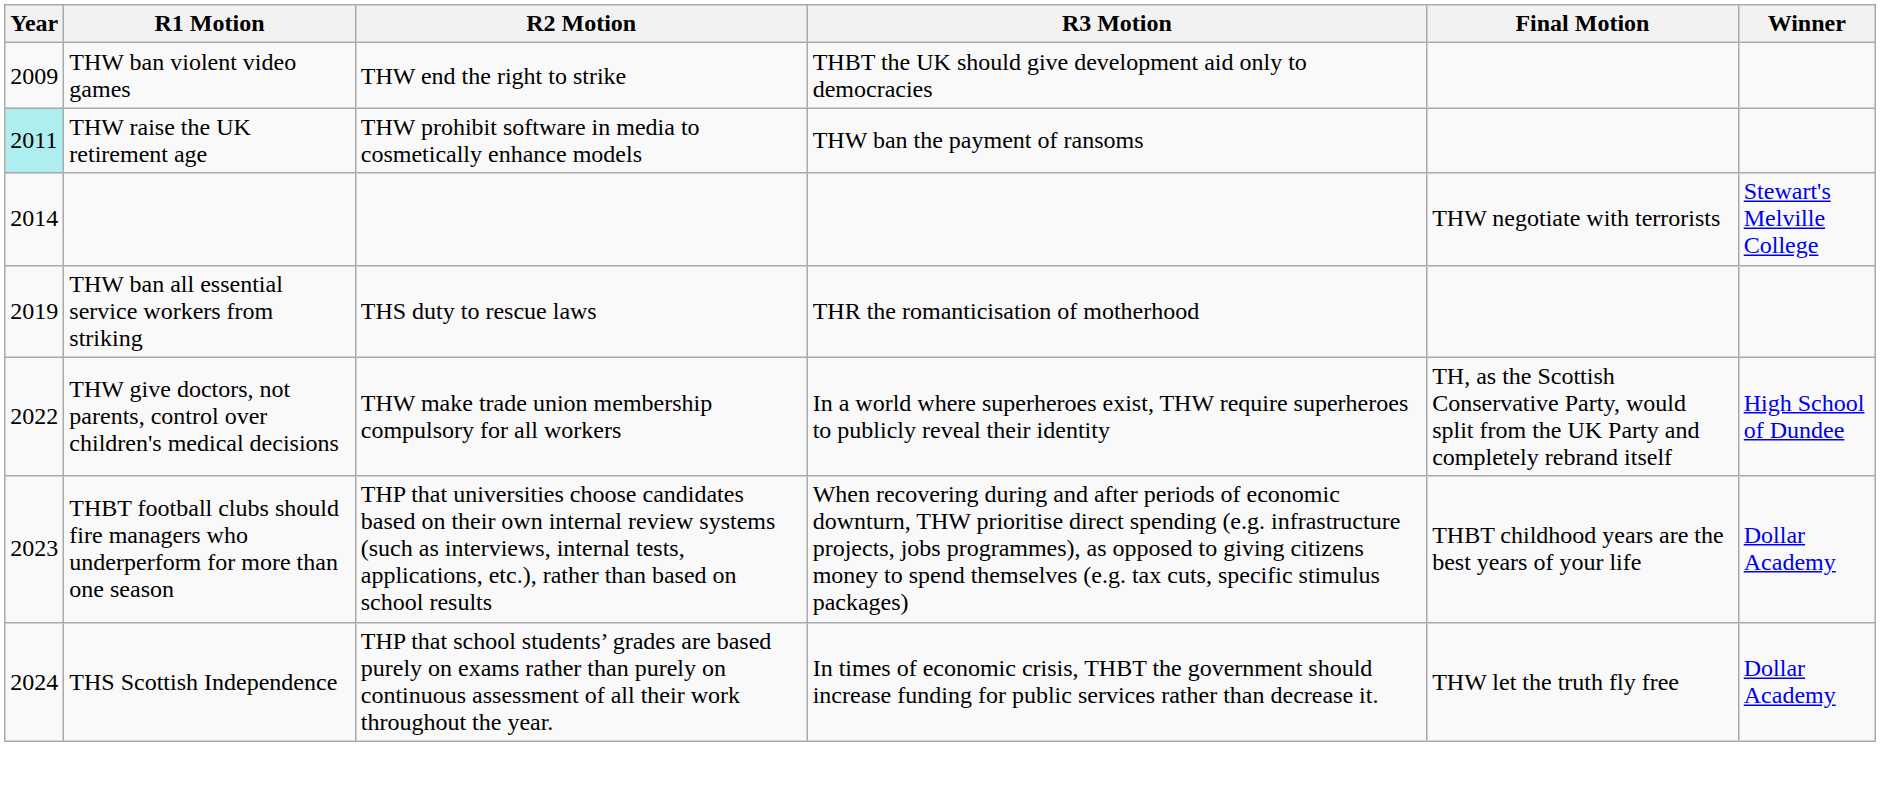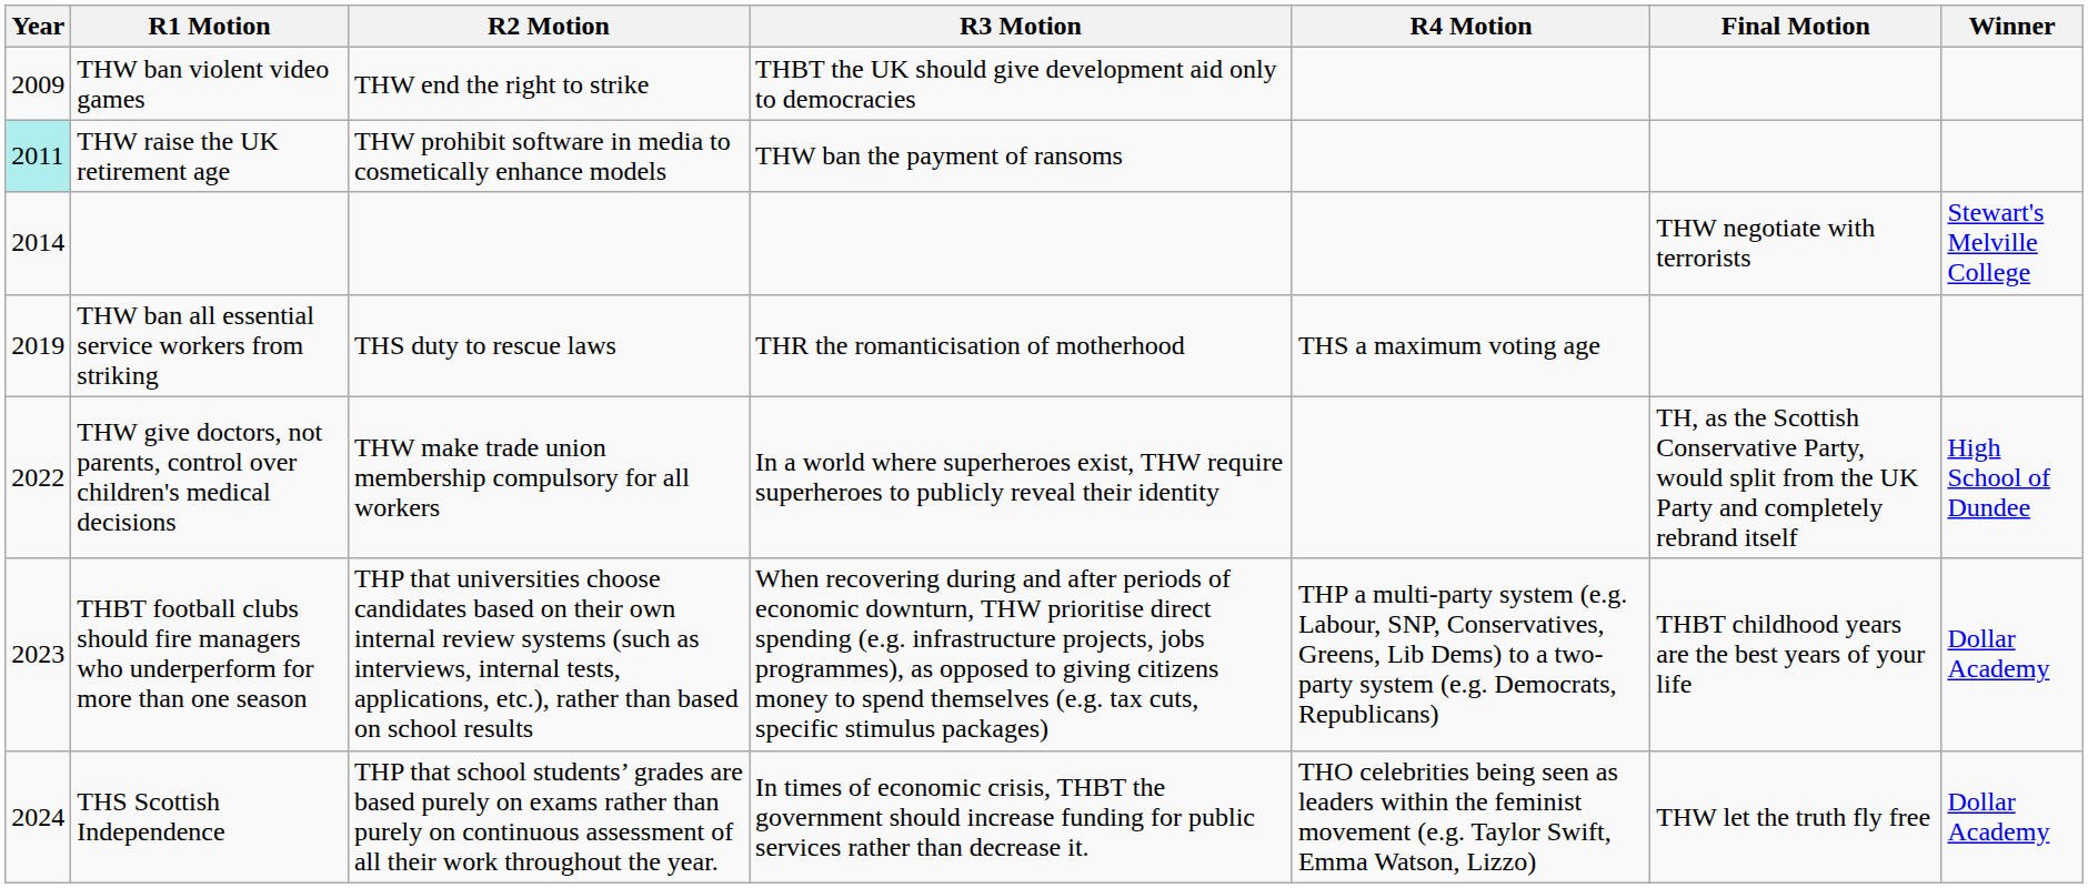 <table class="wikitable sortable">
 <tr>
 <th>Year</th>
 <th>R1 Motion</th>
 <th>R2 Motion</th>
 <th>R3 Motion</th>
+<th>R4 Motion</th>
 <th>Final Motion</th>
 <th>Winner</th>
 </tr>
 <tr>
 <td>2009</td>
 <td>THW ban violent video games</td>
 <td>THW end the right to strike</td>
 <td>THBT the UK should give development aid only to democracies</td>
 <td></td>
 <td></td>
+<td></td>
 </tr>
 <tr>
 <td style="background: paleturquoise;">2011</td>
 <td>THW raise the UK retirement age</td>
 <td>THW prohibit software in media to cosmetically enhance models</td>
 <td>THW ban the payment of ransoms</td>
 <td></td>
 <td></td>
+<td></td>
 </tr>
 <tr>
 <td>2014</td>
+<td></td>
 <td></td>
 <td></td>
 <td></td>
 <td>THW negotiate with terrorists</td>
 <td><a href='#'>Stewart's Melville College</a></td>
 </tr>
 <tr>
 <td>2019</td>
 <td>THW ban all essential service workers from striking</td>
 <td>THS duty to rescue laws</td>
 <td>THR the romanticisation of motherhood</td>
+<td>THS a maximum voting age</td>
 <td></td>
 <td></td>
 </tr>
 <tr>
 <td>2022</td>
 <td>THW give doctors, not parents, control over children's medical decisions</td>
 <td>THW make trade union membership compulsory for all workers</td>
 <td>In a world where superheroes exist, THW require superheroes to publicly reveal their identity</td>
+<td></td>
 <td>TH, as the Scottish Conservative Party, would split from the UK Party and completely rebrand itself</td>
 <td><a href='#'>High School of Dundee</a></td>
 </tr>
 <tr>
 <td>2023</td>
 <td>THBT football clubs should fire managers who underperform for more than one season</td>
 <td>THP that universities choose candidates based on their own internal review systems (such as interviews, internal tests, applications, etc.), rather than based on school results</td>
 <td>When recovering during and after periods of economic downturn, THW prioritise direct spending (e.g. infrastructure projects, jobs programmes), as opposed to giving citizens money to spend themselves (e.g. tax cuts, specific stimulus packages)</td>
+<td>THP a multi-party system (e.g.  Labour, SNP, Conservatives, Greens, Lib Dems) to a two-party system (e.g. Democrats, Republicans)</td>
 <td>THBT childhood years are the best years of your life</td>
 <td><a href='#'>Dollar Academy</a></td>
 </tr>
 <tr>
 <td>2024</td>
 <td>THS Scottish Independence</td>
 <td>THP that school students’ grades are based purely on exams rather than purely on continuous assessment of all their work throughout the year.</td>
 <td>In times of economic crisis, THBT the government should increase funding for public services rather than decrease it.</td>
+<td>THO celebrities being seen as leaders within the feminist movement (e.g. Taylor Swift, Emma Watson, Lizzo)</td>
 <td>THW let the truth fly free</td>
 <td><a href='#'>Dollar Academy</a></td>
 </tr>
 </table>
